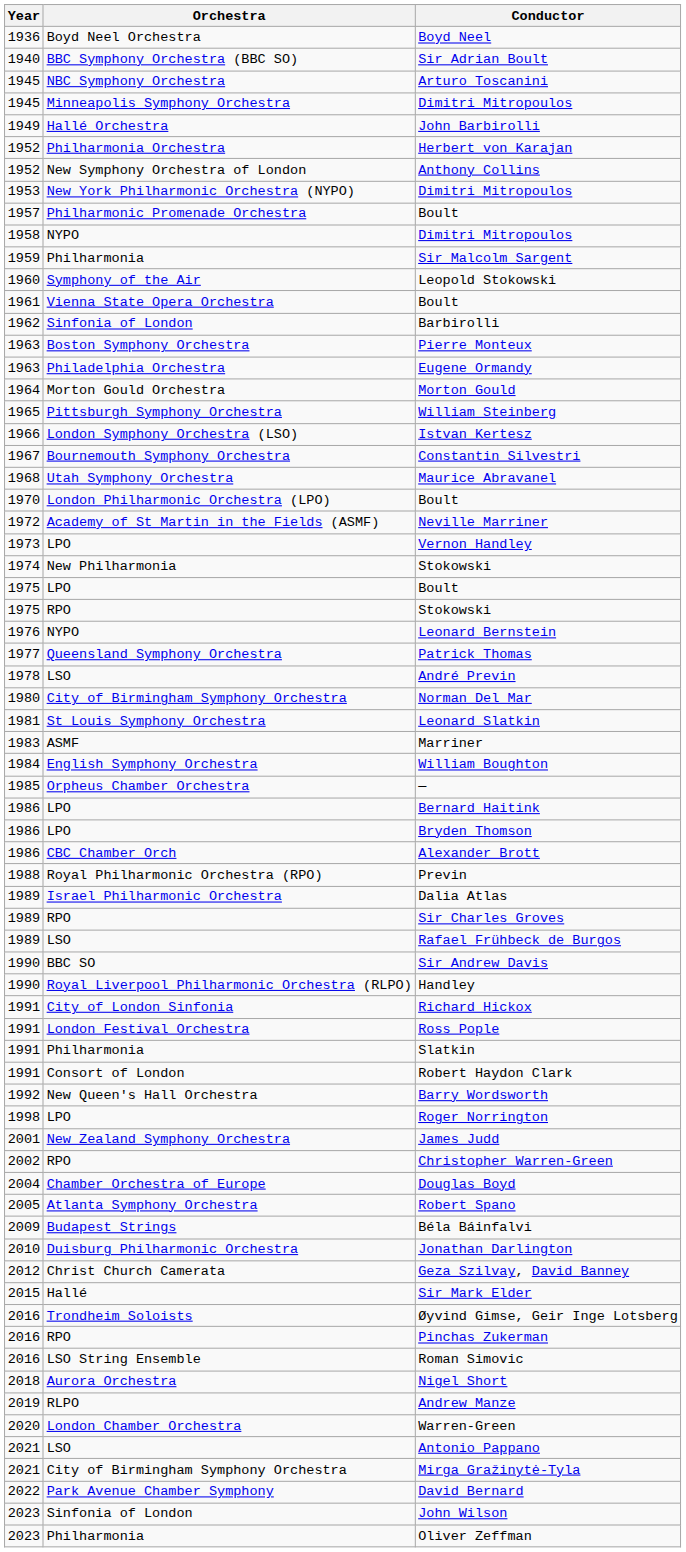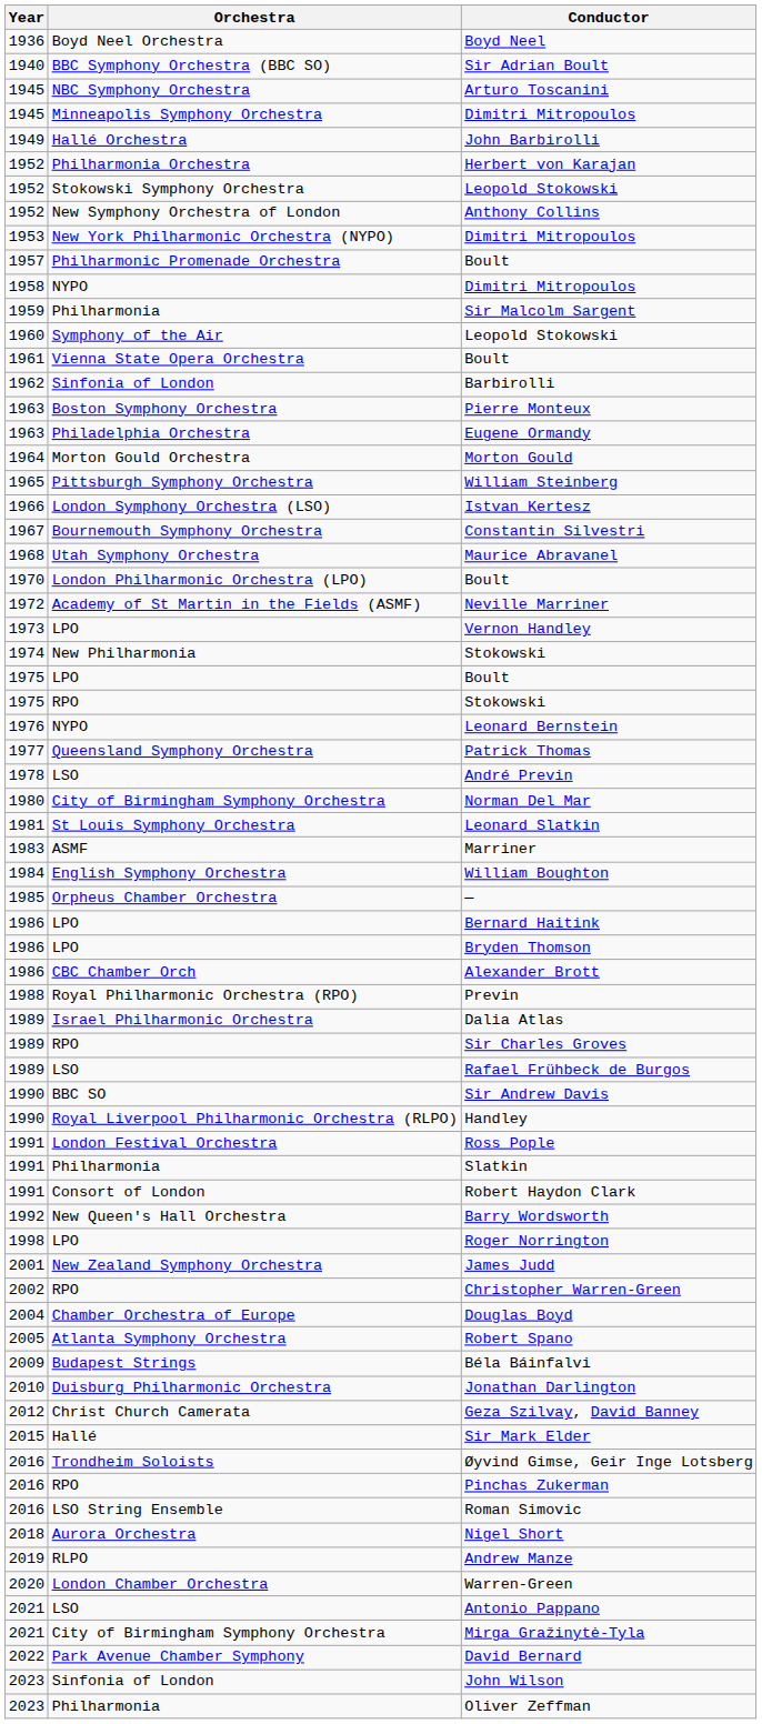 <table class="wikitable plainrowheaders" style="text-align: left; margin-right: 0;">
 <tr>
 <th scope="col">Year</th>
 <th scope="col">Orchestra</th>
 <th scope="col">Conductor</th>
 </tr>
 <tr>
 <td>1936</td>
 <td>Boyd Neel Orchestra</td>
 <td><a href='#'>Boyd Neel</a></td>
 </tr>
 <tr>
 <td>1940</td>
 <td><a href='#'>BBC Symphony Orchestra</a> (BBC SO)</td>
 <td><a href='#'>Sir Adrian Boult</a></td>
 </tr>
 <tr>
 <td>1945</td>
 <td><a href='#'>NBC Symphony Orchestra</a></td>
 <td><a href='#'>Arturo Toscanini</a></td>
 </tr>
 <tr>
 <td>1945</td>
 <td><a href='#'>Minneapolis Symphony Orchestra</a></td>
 <td><a href='#'>Dimitri Mitropoulos</a></td>
 </tr>
 <tr>
 <td>1949</td>
 <td><a href='#'>Hallé Orchestra</a></td>
 <td><a href='#'>John Barbirolli</a></td>
 </tr>
 <tr>
 <td>1952</td>
 <td><a href='#'>Philharmonia Orchestra</a></td>
 <td><a href='#'>Herbert von Karajan</a></td>
+</tr>
+<tr>
+<td>1952</td>
+<td>Stokowski Symphony Orchestra</td>
+<td><a href='#'>Leopold Stokowski</a></td>
 </tr>
 <tr>
 <td>1952</td>
 <td>New Symphony Orchestra of London</td>
 <td><a href='#'>Anthony Collins</a></td>
 </tr>
 <tr>
 <td>1953</td>
 <td><a href='#'>New York Philharmonic Orchestra</a> (NYPO)</td>
 <td><a href='#'>Dimitri Mitropoulos</a></td>
 </tr>
 <tr>
 <td>1957</td>
 <td><a href='#'>Philharmonic Promenade Orchestra</a></td>
 <td>Boult</td>
 </tr>
 <tr>
 <td>1958</td>
 <td>NYPO</td>
 <td><a href='#'>Dimitri Mitropoulos</a></td>
 </tr>
 <tr>
 <td>1959</td>
 <td>Philharmonia</td>
 <td><a href='#'>Sir Malcolm Sargent</a></td>
 </tr>
 <tr>
 <td>1960</td>
 <td><a href='#'>Symphony of the Air</a></td>
 <td>Leopold Stokowski</td>
 </tr>
 <tr>
 <td>1961</td>
 <td><a href='#'> Vienna State Opera Orchestra</a></td>
 <td>Boult</td>
 </tr>
 <tr>
 <td>1962</td>
 <td><a href='#'>Sinfonia of London</a></td>
 <td>Barbirolli</td>
 </tr>
 <tr>
 <td>1963</td>
 <td><a href='#'>Boston Symphony Orchestra</a></td>
 <td><a href='#'>Pierre Monteux</a></td>
 </tr>
 <tr>
 <td>1963</td>
 <td><a href='#'>Philadelphia Orchestra</a></td>
 <td><a href='#'>Eugene Ormandy</a></td>
 </tr>
 <tr>
 <td>1964</td>
 <td>Morton Gould Orchestra</td>
 <td><a href='#'>Morton Gould</a></td>
 </tr>
 <tr>
 <td>1965</td>
 <td><a href='#'>Pittsburgh Symphony Orchestra</a></td>
 <td><a href='#'>William Steinberg</a></td>
 </tr>
 <tr>
 <td>1966</td>
 <td><a href='#'>London Symphony Orchestra</a> (LSO)</td>
 <td><a href='#'>Istvan Kertesz</a></td>
 </tr>
 <tr>
 <td>1967</td>
 <td><a href='#'>Bournemouth Symphony Orchestra</a></td>
 <td><a href='#'>Constantin Silvestri</a></td>
 </tr>
 <tr>
 <td>1968</td>
 <td><a href='#'>Utah Symphony Orchestra</a></td>
 <td><a href='#'>Maurice Abravanel</a></td>
 </tr>
 <tr>
 <td>1970</td>
 <td><a href='#'>London Philharmonic Orchestra</a> (LPO)</td>
 <td>Boult</td>
 </tr>
 <tr>
 <td>1972</td>
 <td><a href='#'>Academy of St Martin in the Fields</a> (ASMF)</td>
 <td><a href='#'>Neville Marriner</a></td>
 </tr>
 <tr>
 <td>1973</td>
 <td>LPO</td>
 <td><a href='#'>Vernon Handley</a></td>
 </tr>
 <tr>
 <td>1974</td>
 <td>New Philharmonia</td>
 <td>Stokowski</td>
 </tr>
 <tr>
 <td>1975</td>
 <td>LPO</td>
 <td>Boult</td>
 </tr>
 <tr>
 <td>1975</td>
 <td>RPO</td>
 <td>Stokowski</td>
 </tr>
 <tr>
 <td>1976</td>
 <td>NYPO</td>
 <td><a href='#'>Leonard Bernstein</a></td>
 </tr>
 <tr>
 <td>1977</td>
 <td><a href='#'>Queensland Symphony Orchestra</a></td>
 <td><a href='#'>Patrick Thomas</a></td>
 </tr>
 <tr>
 <td>1978</td>
 <td>LSO</td>
 <td><a href='#'>André Previn</a></td>
 </tr>
 <tr>
 <td>1980</td>
 <td><a href='#'>City of Birmingham Symphony Orchestra</a></td>
 <td><a href='#'>Norman Del Mar</a></td>
 </tr>
 <tr>
 <td>1981</td>
 <td><a href='#'>St Louis Symphony Orchestra</a></td>
 <td><a href='#'>Leonard Slatkin</a></td>
 </tr>
 <tr>
 <td>1983</td>
 <td>ASMF</td>
 <td>Marriner</td>
 </tr>
 <tr>
 <td>1984</td>
 <td><a href='#'>English Symphony Orchestra</a></td>
 <td><a href='#'>William Boughton</a></td>
 </tr>
 <tr>
 <td>1985</td>
 <td><a href='#'>Orpheus Chamber Orchestra</a></td>
 <td>—</td>
 </tr>
 <tr>
 <td>1986</td>
 <td>LPO</td>
 <td><a href='#'>Bernard Haitink</a></td>
 </tr>
 <tr>
 <td>1986</td>
 <td>LPO</td>
 <td><a href='#'>Bryden Thomson</a></td>
 </tr>
 <tr>
 <td>1986</td>
 <td><a href='#'>CBC Chamber Orch</a></td>
 <td><a href='#'>Alexander Brott</a></td>
 </tr>
 <tr>
 <td>1988</td>
 <td>Royal Philharmonic Orchestra (RPO)</td>
 <td>Previn</td>
 </tr>
 <tr>
 <td>1989</td>
 <td><a href='#'>Israel Philharmonic Orchestra</a></td>
 <td>Dalia Atlas</td>
 </tr>
 <tr>
 <td>1989</td>
 <td>RPO</td>
 <td><a href='#'>Sir Charles Groves</a></td>
 </tr>
 <tr>
 <td>1989</td>
 <td>LSO</td>
 <td><a href='#'>Rafael Frühbeck de Burgos</a></td>
 </tr>
 <tr>
 <td>1990</td>
 <td>BBC SO</td>
 <td><a href='#'>Sir Andrew Davis</a></td>
 </tr>
 <tr>
 <td>1990</td>
 <td><a href='#'>Royal Liverpool Philharmonic Orchestra</a> (RLPO)</td>
 <td>Handley</td>
 </tr>
 <tr>
 <td>1991</td>
-<td><a href='#'>City of London Sinfonia</a></td>
-<td><a href='#'>Richard Hickox</a></td>
-</tr>
-<tr>
-<td>1991</td>
 <td><a href='#'>London Festival Orchestra</a></td>
 <td><a href='#'>Ross Pople</a></td>
 </tr>
 <tr>
 <td>1991</td>
 <td>Philharmonia</td>
 <td>Slatkin</td>
 </tr>
 <tr>
 <td>1991</td>
 <td>Consort of London</td>
 <td>Robert Haydon Clark</td>
 </tr>
 <tr>
 <td>1992</td>
 <td>New Queen's Hall Orchestra</td>
 <td><a href='#'>Barry Wordsworth</a></td>
 </tr>
 <tr>
 <td>1998</td>
 <td>LPO</td>
 <td><a href='#'>Roger Norrington</a></td>
 </tr>
 <tr>
 <td>2001</td>
 <td><a href='#'>New Zealand Symphony Orchestra</a></td>
 <td><a href='#'>James Judd</a></td>
 </tr>
 <tr>
 <td>2002</td>
 <td>RPO</td>
 <td><a href='#'>Christopher Warren-Green</a></td>
 </tr>
 <tr>
 <td>2004</td>
 <td><a href='#'>Chamber Orchestra of Europe</a></td>
 <td><a href='#'>Douglas Boyd</a></td>
 </tr>
 <tr>
 <td>2005</td>
 <td><a href='#'>Atlanta Symphony Orchestra</a></td>
 <td><a href='#'>Robert Spano</a></td>
 </tr>
 <tr>
 <td>2009</td>
 <td><a href='#'>Budapest Strings</a></td>
 <td>Béla Báinfalvi</td>
 </tr>
 <tr>
 <td>2010</td>
 <td><a href='#'>Duisburg Philharmonic Orchestra</a></td>
 <td><a href='#'>Jonathan Darlington</a></td>
 </tr>
 <tr>
 <td>2012</td>
 <td>Christ Church Camerata</td>
 <td><a href='#'>Geza Szilvay</a>, <a href='#'>David Banney</a></td>
 </tr>
 <tr>
 <td>2015</td>
 <td>Hallé</td>
 <td><a href='#'>Sir Mark Elder</a></td>
 </tr>
 <tr>
 <td>2016</td>
 <td><a href='#'>Trondheim Soloists</a></td>
 <td>Øyvind Gimse, Geir Inge Lotsberg</td>
 </tr>
 <tr>
 <td>2016</td>
 <td>RPO</td>
 <td><a href='#'>Pinchas Zukerman</a></td>
 </tr>
 <tr>
 <td>2016</td>
 <td>LSO String Ensemble</td>
 <td>Roman Simovic</td>
 </tr>
 <tr>
 <td>2018</td>
 <td><a href='#'>Aurora Orchestra</a></td>
 <td><a href='#'>Nigel Short</a></td>
 </tr>
 <tr>
 <td>2019</td>
 <td>RLPO</td>
 <td><a href='#'>Andrew Manze</a></td>
 </tr>
 <tr>
 <td>2020</td>
 <td><a href='#'>London Chamber Orchestra</a></td>
 <td>Warren-Green</td>
 </tr>
 <tr>
 <td>2021</td>
 <td>LSO</td>
 <td><a href='#'>Antonio Pappano</a></td>
 </tr>
 <tr>
 <td>2021</td>
 <td>City of Birmingham Symphony Orchestra</td>
 <td><a href='#'>Mirga Gražinytė-Tyla</a></td>
 </tr>
 <tr>
 <td>2022</td>
 <td><a href='#'>Park Avenue Chamber Symphony</a></td>
 <td><a href='#'>David Bernard</a></td>
 </tr>
 <tr>
 <td>2023</td>
 <td>Sinfonia of London</td>
 <td><a href='#'>John Wilson</a></td>
 </tr>
 <tr>
 <td>2023</td>
 <td>Philharmonia</td>
 <td>Oliver Zeffman</td>
 </tr>
 </table>
